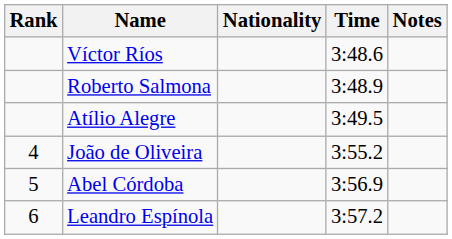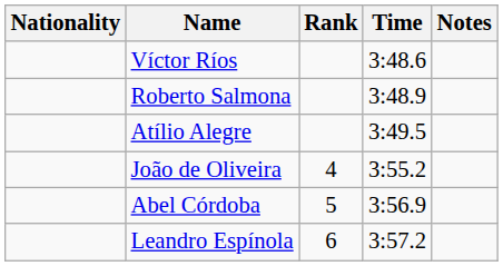 <table class="wikitable sortable" style="text-align:center">
 <tr>
+<th>Nationality</th>
+<th>Name</th>
 <th>Rank</th>
-<th>Name</th>
-<th>Nationality</th>
 <th>Time</th>
 <th>Notes</th>
 </tr>
 <tr>
+<td align=left></td>
+<td align=left><a href='#'>Víctor Ríos</a></td>
 <td></td>
-<td align=left><a href='#'>Víctor Ríos</a></td>
-<td align=left></td>
 <td>3:48.6</td>
 <td></td>
 </tr>
 <tr>
+<td align=left></td>
+<td align=left><a href='#'>Roberto Salmona</a></td>
 <td></td>
-<td align=left><a href='#'>Roberto Salmona</a></td>
-<td align=left></td>
 <td>3:48.9</td>
 <td></td>
 </tr>
 <tr>
+<td align=left></td>
+<td align=left><a href='#'>Atílio Alegre</a></td>
 <td></td>
-<td align=left><a href='#'>Atílio Alegre</a></td>
-<td align=left></td>
 <td>3:49.5</td>
 <td></td>
 </tr>
 <tr>
+<td align=left></td>
+<td align=left><a href='#'>João de Oliveira</a></td>
 <td>4</td>
-<td align=left><a href='#'>João de Oliveira</a></td>
-<td align=left></td>
 <td>3:55.2</td>
 <td></td>
 </tr>
 <tr>
+<td align=left></td>
+<td align=left><a href='#'>Abel Córdoba</a></td>
 <td>5</td>
-<td align=left><a href='#'>Abel Córdoba</a></td>
-<td align=left></td>
 <td>3:56.9</td>
 <td></td>
 </tr>
 <tr>
+<td align=left></td>
+<td align=left><a href='#'>Leandro Espínola</a></td>
 <td>6</td>
-<td align=left><a href='#'>Leandro Espínola</a></td>
-<td align=left></td>
 <td>3:57.2</td>
 <td></td>
 </tr>
 </table>
